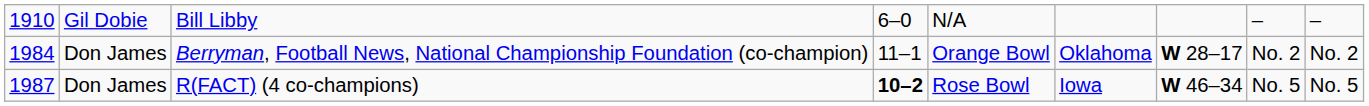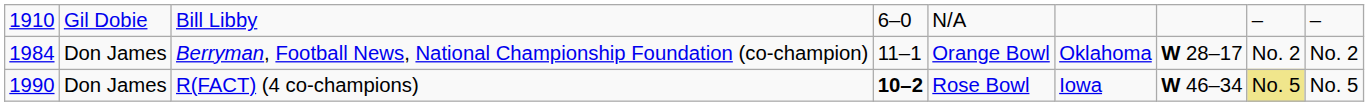 <table class="wikitable">
 <tr>
 <td><a href='#'>1910</a></td>
 <td><a href='#'>Gil Dobie</a></td>
 <td><a href='#'>Bill Libby</a></td>
 <td>6–0</td>
 <td>N/A</td>
 <td></td>
 <td></td>
 <td>–</td>
 <td>–</td>
 </tr>
 <tr>
 <td><a href='#'>1984</a></td>
 <td>Don James</td>
 <td><em><a href='#'>Berryman</a></em>, <a href='#'>Football News</a>, <a href='#'>National Championship Foundation</a> (co-champion)</td>
 <td>11–1</td>
 <td><a href='#'>Orange Bowl</a></td>
 <td><a href='#'>Oklahoma</a></td>
 <td><strong>W</strong> 28–17</td>
 <td>No. 2</td>
 <td>No. 2</td>
 </tr>
 <tr>
-<td><a href='#'>1987</a></td>
+<td><a href='#'>1990</a></td>
 <td>Don James</td>
 <td><a href='#'>R(FACT)</a> (4 co-champions)</td>
 <td><strong>10–2</strong></td>
 <td><a href='#'>Rose Bowl</a></td>
 <td><a href='#'>Iowa</a></td>
 <td><strong>W</strong> 46–34</td>
-<td>No. 5</td>
+<td style="background: khaki;">No. 5</td>
 <td>No. 5</td>
 </tr>
 </table>
